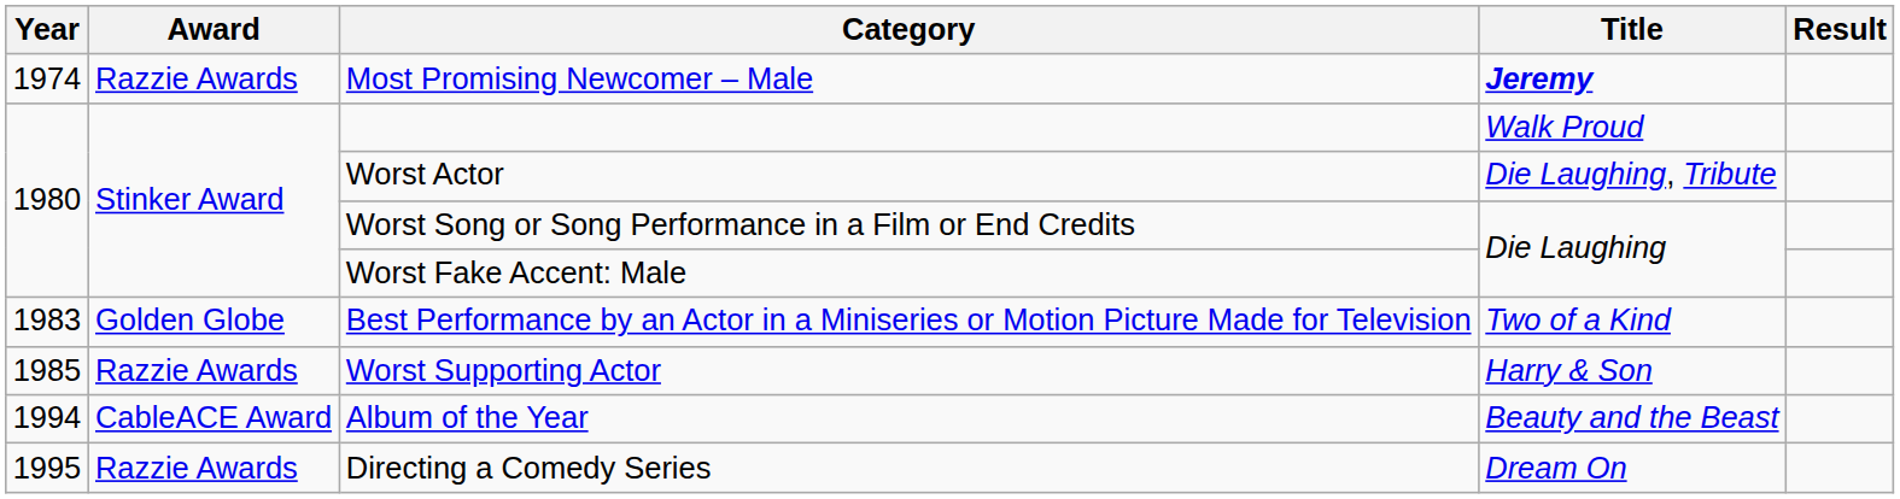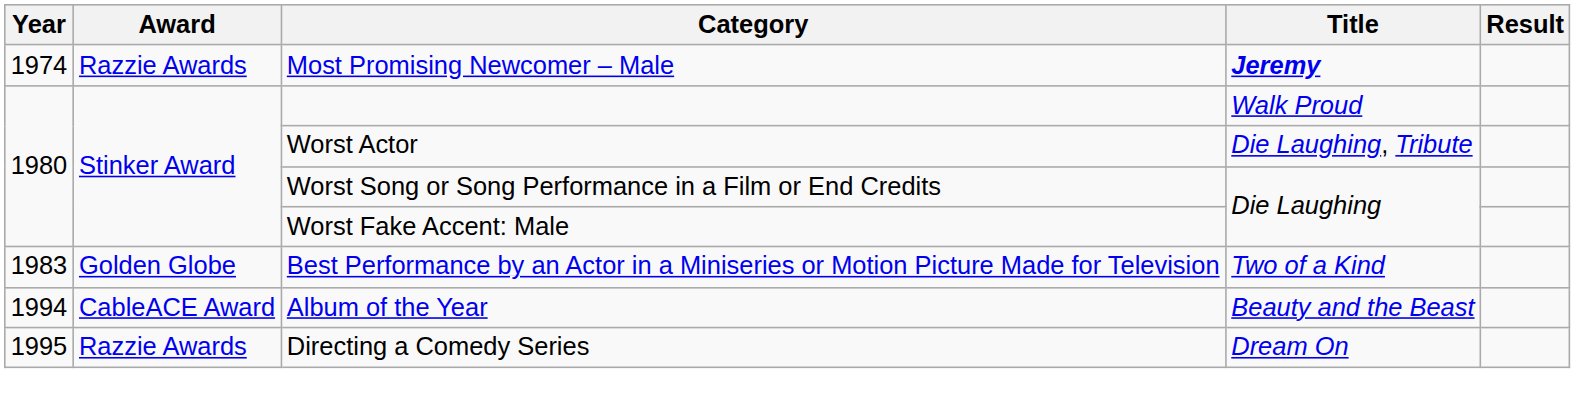 <table class="wikitable sortable">
 <tr>
 <th scope="col">Year</th>
 <th scope="col">Award</th>
 <th scope="col">Category</th>
 <th scope="col">Title</th>
 <th scope="col">Result</th>
 </tr>
 <tr>
 <td>1974</td>
 <td><a href='#'>Razzie Awards</a></td>
 <td><a href='#'>Most Promising Newcomer – Male</a></td>
 <td><strong><em><a href='#'>Jeremy</a></em></strong></td>
 <td></td>
 </tr>
 <tr>
 <td rowspan="4">1980</td>
 <td rowspan="4"><a href='#'>Stinker Award</a></td>
 <td></td>
 <td><em><a href='#'>Walk Proud</a></em></td>
 <td></td>
 </tr>
 <tr>
 <td>Worst Actor</td>
 <td><em><a href='#'>Die Laughing</a></em>, <em><a href='#'>Tribute</a></em></td>
 <td></td>
 </tr>
 <tr>
 <td>Worst Song or Song Performance in a Film or End Credits</td>
 <td rowspan="2"><em>Die Laughing</em></td>
 <td></td>
 </tr>
 <tr>
 <td>Worst Fake Accent: Male</td>
 <td></td>
 </tr>
 <tr>
 <td>1983</td>
 <td><a href='#'>Golden Globe</a></td>
 <td><a href='#'>Best Performance by an Actor in a Miniseries or Motion Picture Made for Television</a></td>
 <td><em><a href='#'>Two of a Kind</a></em></td>
 <td></td>
 </tr>
 <tr>
-<td>1985</td>
-<td><a href='#'>Razzie Awards</a></td>
-<td><a href='#'>Worst Supporting Actor</a></td>
-<td><em><a href='#'>Harry & Son</a></em></td>
-<td></td>
-</tr>
-<tr>
 <td>1994</td>
 <td><a href='#'>CableACE Award</a></td>
 <td><a href='#'>Album of the Year</a></td>
 <td><em><a href='#'>Beauty and the Beast</a></em></td>
 <td></td>
 </tr>
 <tr>
 <td>1995</td>
 <td><a href='#'>Razzie Awards</a></td>
 <td>Directing a Comedy Series</td>
 <td><em><a href='#'>Dream On</a></em></td>
 <td></td>
 </tr>
 </table>
